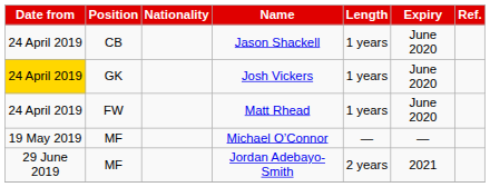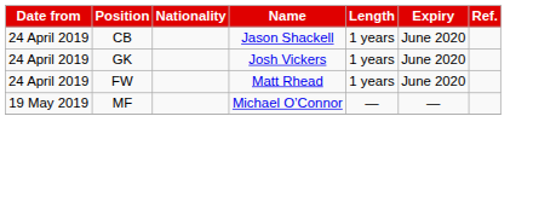 <table class="wikitable"  style="text-align:center;">
 <tr>
 <th style="background:#E00000; color:#ffffff;">Date from</th>
 <th style="background:#E00000; color:#ffffff;">Position</th>
 <th style="background:#E00000; color:#ffffff;">Nationality</th>
 <th style="background:#E00000; color:#ffffff;">Name</th>
 <th style="background:#E00000; color:#ffffff;">Length</th>
 <th style="background:#E00000; color:#ffffff;">Expiry</th>
 <th style="background:#E00000; color:#ffffff;">Ref.</th>
 </tr>
 <tr>
 <td>24 April 2019</td>
 <td>CB</td>
 <td></td>
 <td><a href='#'>Jason Shackell</a></td>
 <td>1 years</td>
 <td>June 2020</td>
 <td></td>
 </tr>
 <tr>
-<td style="background: gold;">24 April 2019</td>
+<td>24 April 2019</td>
 <td>GK</td>
 <td></td>
 <td><a href='#'>Josh Vickers</a></td>
 <td>1 years</td>
 <td>June 2020</td>
 <td></td>
 </tr>
 <tr —>
 <td>24 April 2019</td>
 <td>FW</td>
 <td></td>
 <td><a href='#'>Matt Rhead</a></td>
 <td>1 years</td>
 <td>June 2020</td>
 <td></td>
 </tr>
 <tr>
 <td>19 May 2019</td>
 <td>MF</td>
 <td></td>
 <td><a href='#'>Michael O’Connor</a></td>
 <td>—</td>
 <td>—</td>
 <td></td>
 </tr>
 <tr>
-<td>29 June 2019</td>
-<td>MF</td>
-<td></td>
-<td><a href='#'>Jordan Adebayo-Smith</a></td>
-<td>2 years</td>
-<td>2021</td>
-<td></td>
-</tr>
-<tr>
 </tr>
 </table>
